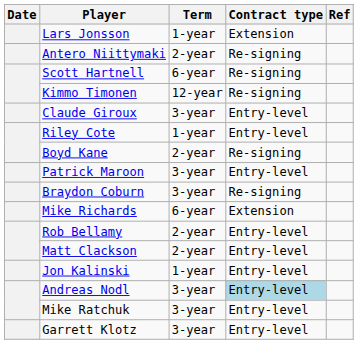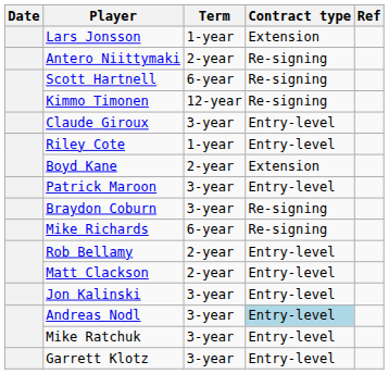 <table class="wikitable plainrowheaders">
 <tr style="background:#ddd; text-align:center;">
 <th>Date</th>
 <th>Player</th>
 <th>Term</th>
 <th>Contract type</th>
 <th>Ref</th>
 </tr>
 <tr>
 <th scope="row"></th>
 <td><a href='#'>Lars Jonsson</a></td>
 <td>1-year</td>
 <td>Extension</td>
 <td></td>
 </tr>
 <tr>
 <th scope="row"></th>
 <td><a href='#'>Antero Niittymaki</a></td>
 <td>2-year</td>
 <td>Re-signing</td>
 <td></td>
 </tr>
 <tr>
 <th scope="row" rowspan=2></th>
 <td><a href='#'>Scott Hartnell</a></td>
 <td>6-year</td>
 <td>Re-signing</td>
 <td></td>
 </tr>
 <tr>
 <td><a href='#'>Kimmo Timonen</a></td>
 <td>12-year</td>
 <td>Re-signing</td>
 <td></td>
 </tr>
 <tr>
 <th scope="row"></th>
 <td><a href='#'>Claude Giroux</a></td>
 <td>3-year</td>
 <td>Entry-level</td>
 <td></td>
 </tr>
 <tr>
 <th scope="row" rowspan=2></th>
 <td><a href='#'>Riley Cote</a></td>
 <td>1-year</td>
 <td>Entry-level</td>
 <td></td>
 </tr>
 <tr>
 <td><a href='#'>Boyd Kane</a></td>
 <td>2-year</td>
-<td>Re-signing</td>
+<td>Extension</td>
 <td></td>
 </tr>
 <tr>
 <th scope="row"></th>
 <td><a href='#'>Patrick Maroon</a></td>
 <td>3-year</td>
 <td>Entry-level</td>
 <td></td>
 </tr>
 <tr>
 <th scope="row"></th>
 <td><a href='#'>Braydon Coburn</a></td>
 <td>3-year</td>
 <td>Re-signing</td>
 <td></td>
 </tr>
 <tr>
 <th scope="row"></th>
 <td><a href='#'>Mike Richards</a></td>
 <td>6-year</td>
-<td>Extension</td>
+<td>Re-signing</td>
 <td></td>
 </tr>
 <tr>
 <th scope="row" rowspan=2></th>
 <td><a href='#'>Rob Bellamy</a></td>
 <td>2-year</td>
 <td>Entry-level</td>
 <td></td>
 </tr>
 <tr>
 <td><a href='#'>Matt Clackson</a></td>
 <td>2-year</td>
 <td>Entry-level</td>
 <td></td>
 </tr>
 <tr>
 <th scope="row"></th>
 <td><a href='#'>Jon Kalinski</a></td>
-<td>1-year</td>
+<td>3-year</td>
 <td>Entry-level</td>
 <td></td>
 </tr>
 <tr>
 <th scope="row" rowspan=2></th>
 <td><a href='#'>Andreas Nodl</a></td>
 <td>3-year</td>
 <td style="background: lightblue;">Entry-level</td>
 <td></td>
 </tr>
 <tr>
 <td>Mike Ratchuk</td>
 <td>3-year</td>
 <td>Entry-level</td>
 <td></td>
 </tr>
 <tr>
 <th scope="row"></th>
 <td>Garrett Klotz</td>
 <td>3-year</td>
 <td>Entry-level</td>
 <td></td>
 </tr>
 </table>
